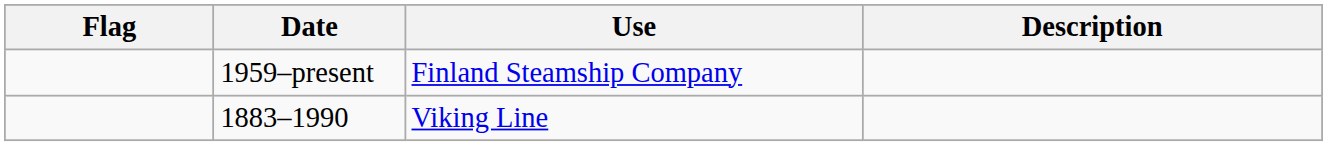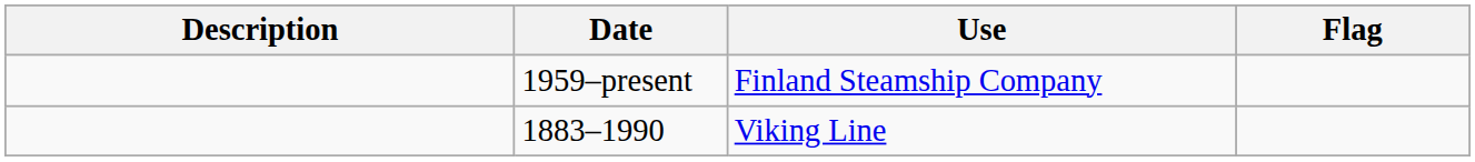 <table class="wikitable">
 <tr>
-<th style="width:110px;">Flag</th>
+<th style="width:250px;">Description</th>
 <th style="width:100px;">Date</th>
 <th style="width:250px;">Use</th>
-<th style="width:250px;">Description</th>
+<th style="width:110px;">Flag</th>
 </tr>
 <tr>
 <td></td>
 <td>1959–present</td>
 <td><a href='#'>Finland Steamship Company</a></td>
 <td></td>
 </tr>
 <tr>
 <td></td>
 <td>1883–1990</td>
 <td><a href='#'>Viking Line</a></td>
 <td></td>
 </tr>
 </table>
